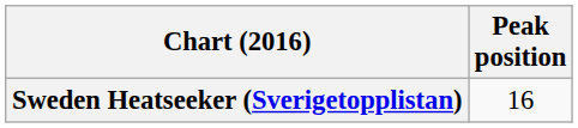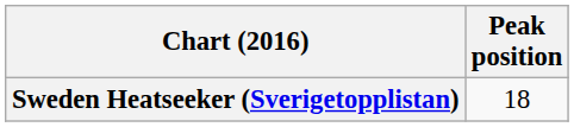 <table class="wikitable plainrowheaders">
 <tr>
 <th scope="col">Chart (2016)</th>
 <th scope="col">Peak<br>position</th>
 </tr>
 <tr>
 <th scope=row>Sweden Heatseeker (<a href='#'>Sverigetopplistan</a>)</th>
-<td style="text-align:center;">16</td>
+<td style="text-align:center;">18</td>
 </tr>
 </table>
